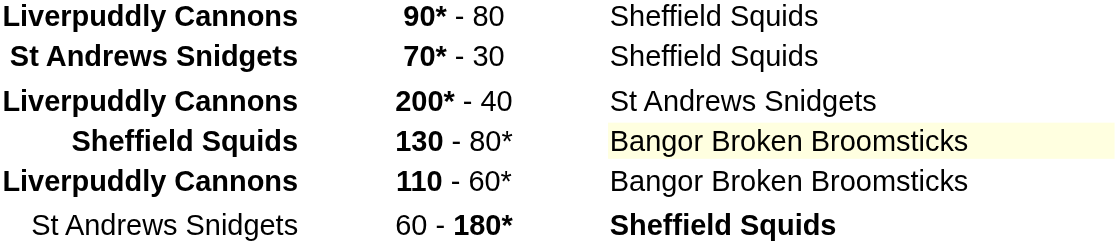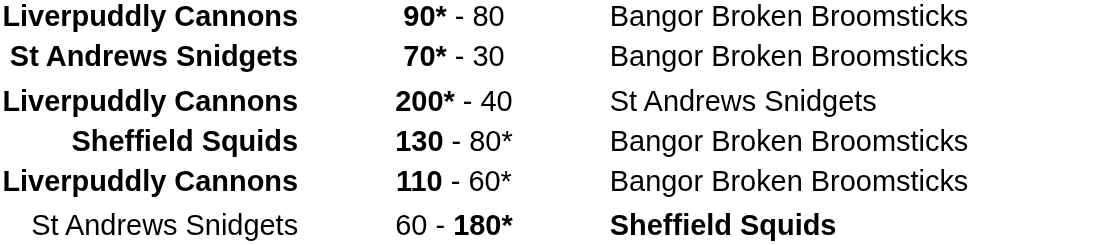 <table width="100%" cellspacing="1">
 <tr>
 <th width="20%"></th>
 <th width="12%"></th>
 <th width="20%"></th>
 <th></th>
 </tr>
 <tr style="font-size:90%">
 <td align="right"><strong>Liverpuddly Cannons</strong></td>
 <td align="center"><strong>90*</strong> - 80</td>
-<td>Sheffield Squids</td>
+<td>Bangor Broken Broomsticks</td>
 </tr>
 <tr>
 </tr>
 <tr style="font-size:90%">
 <td align="right"><strong>St Andrews Snidgets</strong></td>
 <td align="center"><strong>70*</strong> - 30</td>
-<td>Sheffield Squids</td>
+<td>Bangor Broken Broomsticks</td>
 </tr>
 <tr>
 <td></td>
 </tr>
 <tr style="font-size:90%">
 <td align="right"><strong>Liverpuddly Cannons</strong></td>
 <td align="center"><strong>200*</strong> - 40</td>
 <td>St Andrews Snidgets</td>
 </tr>
 <tr>
 </tr>
 <tr style="font-size:90%">
 <td align="right"><strong>Sheffield Squids</strong></td>
 <td align="center"><strong>130</strong> - 80*</td>
-<td style="background: lightyellow;">Bangor Broken Broomsticks</td>
+<td>Bangor Broken Broomsticks</td>
 </tr>
 <tr>
 </tr>
 <tr style="font-size:90%">
 <td align="right"><strong>Liverpuddly Cannons</strong></td>
 <td align="center"><strong>110</strong> - 60*</td>
 <td>Bangor Broken Broomsticks</td>
 </tr>
 <tr>
 <td></td>
 </tr>
 <tr style="font-size:90%">
 <td align="right">St Andrews Snidgets</td>
 <td align="center">60 - <strong>180*</strong></td>
 <td><strong>Sheffield Squids</strong></td>
 </tr>
 </table>
